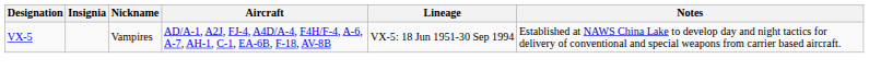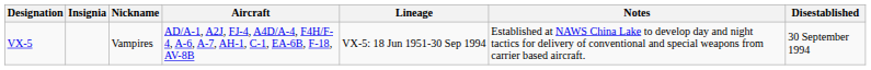 <table class="wikitable">
 <tr>
 <th>Designation</th>
 <th>Insignia</th>
 <th>Nickname</th>
 <th>Aircraft</th>
 <th>Lineage</th>
 <th>Notes</th>
+<th>Disestablished</th>
 </tr>
 <tr>
 <td><a href='#'>VX-5</a></td>
 <td></td>
 <td>Vampires</td>
 <td><a href='#'>AD/A-1</a>, <a href='#'>A2J</a>, <a href='#'>FJ-4</a>, <a href='#'>A4D/A-4</a>, <a href='#'>F4H/F-4</a>, <a href='#'>A-6</a>, <a href='#'>A-7</a>, <a href='#'>AH-1</a>, <a href='#'>C-1</a>, <a href='#'>EA-6B</a>, <a href='#'>F-18</a>, <a href='#'>AV-8B</a></td>
 <td style="white-space: nowrap;">VX-5: 18 Jun 1951-30 Sep 1994</td>
 <td>Established at <a href='#'>NAWS China Lake</a> to develop day and night tactics for delivery of conventional and special weapons from carrier based aircraft.</td>
+<td>30 September 1994</td>
 </tr>
 </table>
